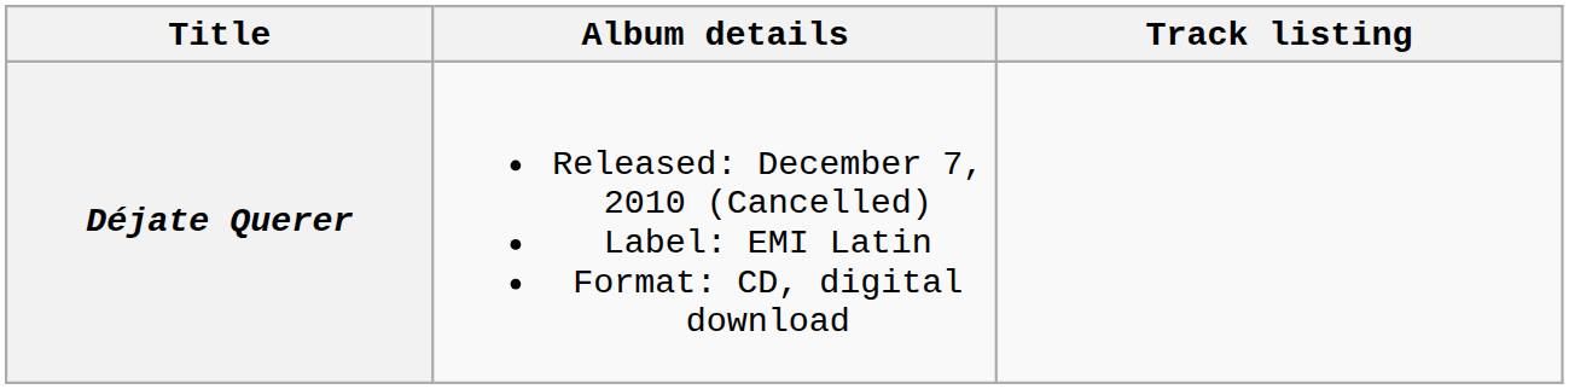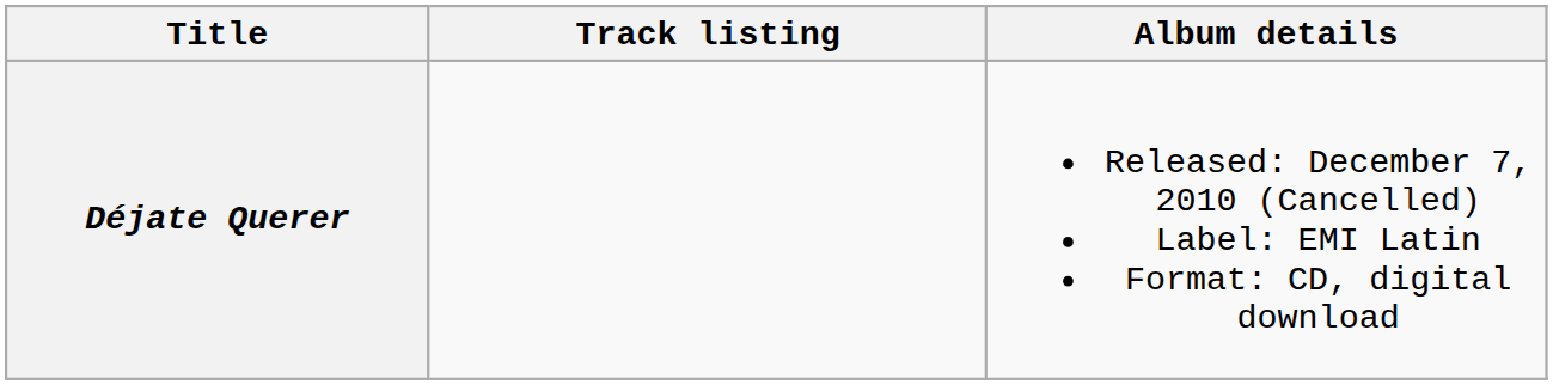 <table class="wikitable plainrowheaders" style="text-align:center;">
 <tr>
 <th rowspan="1" scope="col" style="width:12em;">Title</th>
+<th rowspan="1" scope="col" style="width:16em;">Track listing</th>
 <th rowspan="1" scope="col" style="width:16em;">Album details</th>
-<th rowspan="1" scope="col" style="width:16em;">Track listing</th>
 </tr>
 <tr>
 <th scope="row"><em>Déjate Querer</em></th>
+<td align="left" style="font-size: 85%;"><br></td>
 <td><br><ul><li>Released: December 7, 2010 (Cancelled)</li><li>Label: EMI Latin</li><li>Format: CD, digital download</li></ul></td>
-<td align="left" style="font-size: 85%;"><br></td>
 </tr>
 </table>
